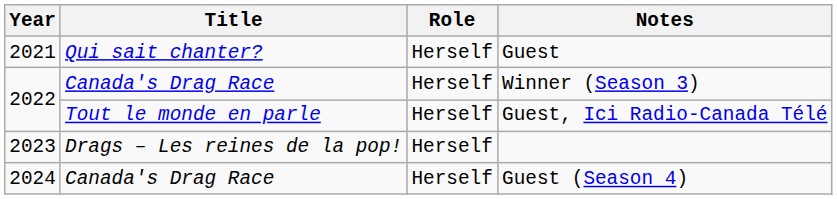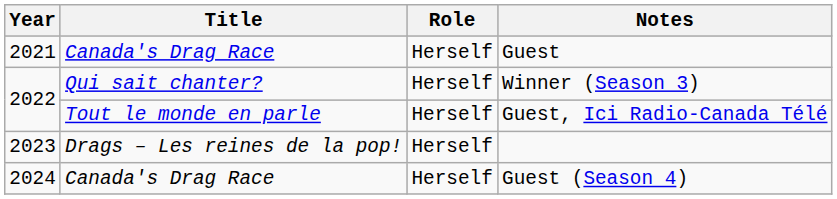 <table class="wikitable">
 <tr>
 <th>Year</th>
 <th>Title</th>
 <th>Role</th>
 <th>Notes</th>
 </tr>
 <tr>
 <td>2021</td>
-<td><em><a href='#'>Qui sait chanter?</a></em></td>
+<td><em><a href='#'>Canada's Drag Race</a></em></td>
 <td>Herself</td>
 <td>Guest</td>
 </tr>
 <tr>
 <td rowspan="2">2022</td>
-<td><em><a href='#'>Canada's Drag Race</a></em></td>
+<td><em><a href='#'>Qui sait chanter?</a></em></td>
 <td>Herself</td>
 <td>Winner (<a href='#'>Season 3</a>)</td>
 </tr>
 <tr>
 <td><em><a href='#'>Tout le monde en parle</a></em></td>
 <td>Herself</td>
 <td>Guest, <a href='#'>Ici Radio-Canada Télé</a></td>
 </tr>
 <tr>
 <td>2023</td>
 <td><em>Drags – Les reines de la pop!</em></td>
 <td>Herself</td>
 <td></td>
 </tr>
 <tr>
 <td>2024</td>
 <td><em>Canada's Drag Race</em></td>
 <td>Herself</td>
 <td>Guest (<a href='#'>Season 4</a>)</td>
 </tr>
 </table>
